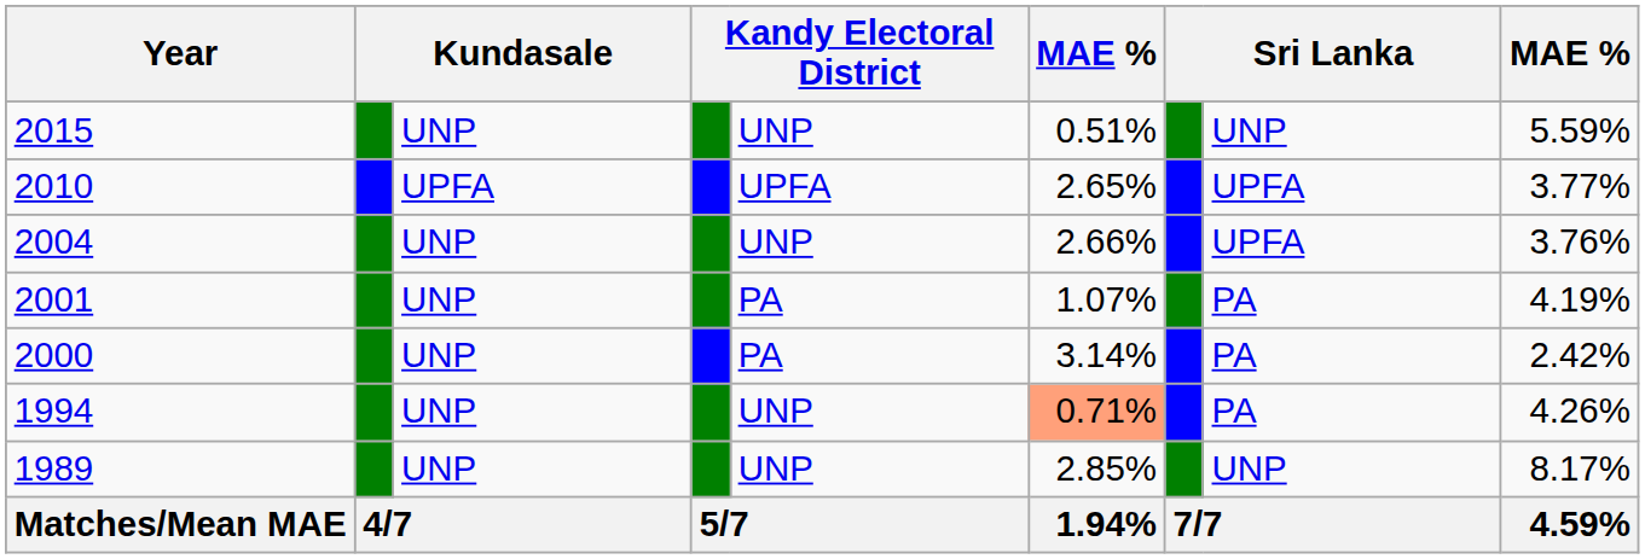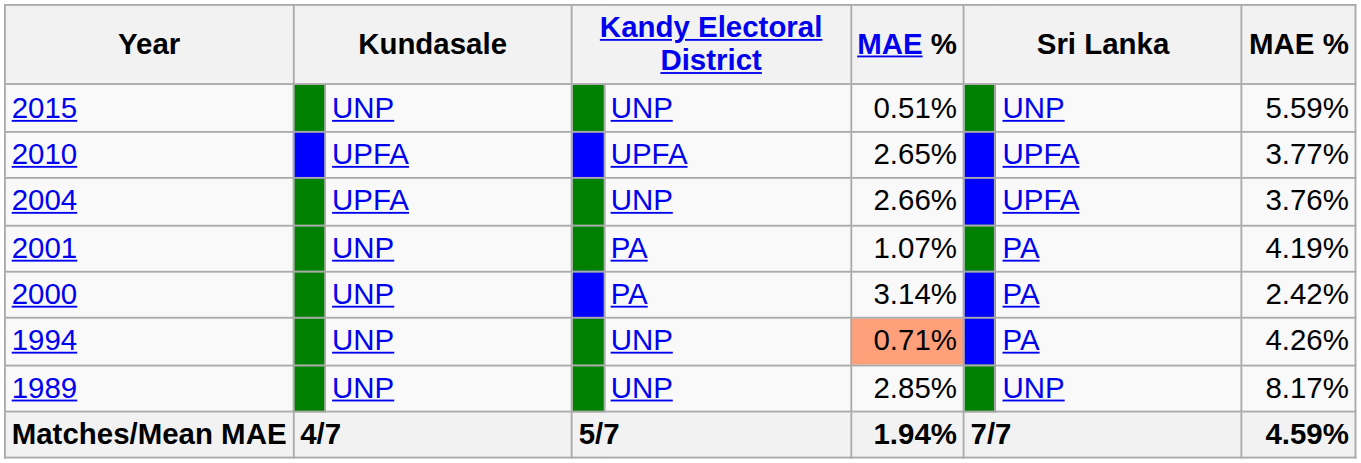 <table class="wikitable">
 <tr>
 <th>Year</th>
 <th colspan="2" width="144px">Kundasale</th>
 <th colspan="2" width="144px"><a href='#'>Kandy Electoral District</a></th>
 <th><a href='#'>MAE</a> %</th>
 <th colspan="2" width="144px">Sri Lanka</th>
 <th>MAE %</th>
 </tr>
 <tr>
 <td><a href='#'>2015</a></td>
 <td style="background-color:green;" width="10px"></td>
 <td style="text-align:left;"><a href='#'>UNP</a></td>
 <td style="background-color:green;" width="10px"></td>
 <td style="text-align:left;"><a href='#'>UNP</a></td>
 <td style="text-align:right;">0.51%</td>
 <td style="background-color:green;" width="10px"></td>
 <td style="text-align:left;"><a href='#'>UNP</a></td>
 <td style="text-align:right;">5.59%</td>
 </tr>
 <tr>
 <td><a href='#'>2010</a></td>
 <td style="background-color:blue;" width="10px"></td>
 <td style="text-align:left;"><a href='#'>UPFA</a></td>
 <td style="background-color:blue;" width="10px"></td>
 <td style="text-align:left;"><a href='#'>UPFA</a></td>
 <td style="text-align:right;">2.65%</td>
 <td style="background-color:blue;" width="10px"></td>
 <td style="text-align:left;"><a href='#'>UPFA</a></td>
 <td style="text-align:right;">3.77%</td>
 </tr>
 <tr>
 <td><a href='#'>2004</a></td>
 <td style="background-color:green;" width="10px"></td>
-<td style="text-align:left;"><a href='#'>UNP</a></td>
+<td style="text-align:left;"><a href='#'>UPFA</a></td>
 <td style="background-color:green;" width="10px"></td>
 <td style="text-align:left;"><a href='#'>UNP</a></td>
 <td style="text-align:right;">2.66%</td>
 <td style="background-color:blue;" width="10px"></td>
 <td style="text-align:left;"><a href='#'>UPFA</a></td>
 <td style="text-align:right;">3.76%</td>
 </tr>
 <tr>
 <td><a href='#'>2001</a></td>
 <td style="background-color:green;" width="10px"></td>
 <td style="text-align:left;"><a href='#'>UNP</a></td>
 <td style="background-color:green;" width="10px"></td>
 <td style="text-align:left;"><a href='#'>PA</a></td>
 <td style="text-align:right;">1.07%</td>
 <td style="background-color:green;" width="10px"></td>
 <td style="text-align:left;"><a href='#'>PA</a></td>
 <td style="text-align:right;">4.19%</td>
 </tr>
 <tr>
 <td><a href='#'>2000</a></td>
 <td style="background-color:green;" width="10px"></td>
 <td style="text-align:left;"><a href='#'>UNP</a></td>
 <td style="background-color:blue;" width="10px"></td>
 <td style="text-align:left;"><a href='#'>PA</a></td>
 <td style="text-align:right;">3.14%</td>
 <td style="background-color:blue;" width="10px"></td>
 <td style="text-align:left;"><a href='#'>PA</a></td>
 <td style="text-align:right;">2.42%</td>
 </tr>
 <tr>
 <td><a href='#'>1994</a></td>
 <td style="background-color:green;" width="10px"></td>
 <td style="text-align:left;"><a href='#'>UNP</a></td>
 <td style="background-color:green;" width="10px"></td>
 <td style="text-align:left;"><a href='#'>UNP</a></td>
 <td style="background: lightsalmon; text-align:right;">0.71%</td>
 <td style="background-color:blue;" width="10px"></td>
 <td style="text-align:left;"><a href='#'>PA</a></td>
 <td style="text-align:right;">4.26%</td>
 </tr>
 <tr>
 <td><a href='#'>1989</a></td>
 <td style="background-color:green;" width="10px"></td>
 <td style="text-align:left;"><a href='#'>UNP</a></td>
 <td style="background-color:green;" width="10px"></td>
 <td style="text-align:left;"><a href='#'>UNP</a></td>
 <td style="text-align:right;">2.85%</td>
 <td style="background-color:green;" width="10px"></td>
 <td style="text-align:left;"><a href='#'>UNP</a></td>
 <td style="text-align:right;">8.17%</td>
 </tr>
 <tr>
 <th>Matches/Mean MAE</th>
 <th style="text-align:left;"colspan="2" width="144px">4/7</th>
 <th style="text-align:left;"colspan="2" width="144px">5/7</th>
 <th style="text-align:right;">1.94%</th>
 <th style="text-align:left;"colspan="2" width="144px">7/7</th>
 <th style="text-align:right;">4.59%</th>
 </tr>
 </table>
